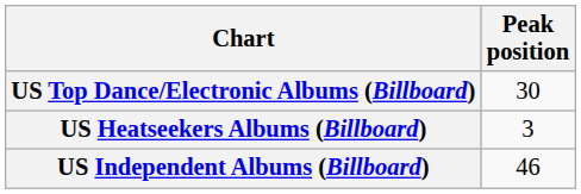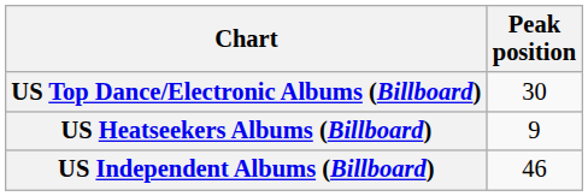 <table class="wikitable plainrowheaders sortable" style="text-align:center;" border="1">
 <tr>
 <th scope="col">Chart</th>
 <th scope="col">Peak<br>position</th>
 </tr>
 <tr>
 <th scope="row">US <a href='#'>Top Dance/Electronic Albums</a> (<em><a href='#'>Billboard</a></em>)</th>
 <td>30</td>
 </tr>
 <tr>
 <th scope="row">US <a href='#'>Heatseekers Albums</a> (<em><a href='#'>Billboard</a></em>)</th>
-<td>3</td>
+<td>9</td>
 </tr>
 <tr>
 <th scope="row">US <a href='#'>Independent Albums</a> (<em><a href='#'>Billboard</a></em>)</th>
 <td>46</td>
 </tr>
 </table>
